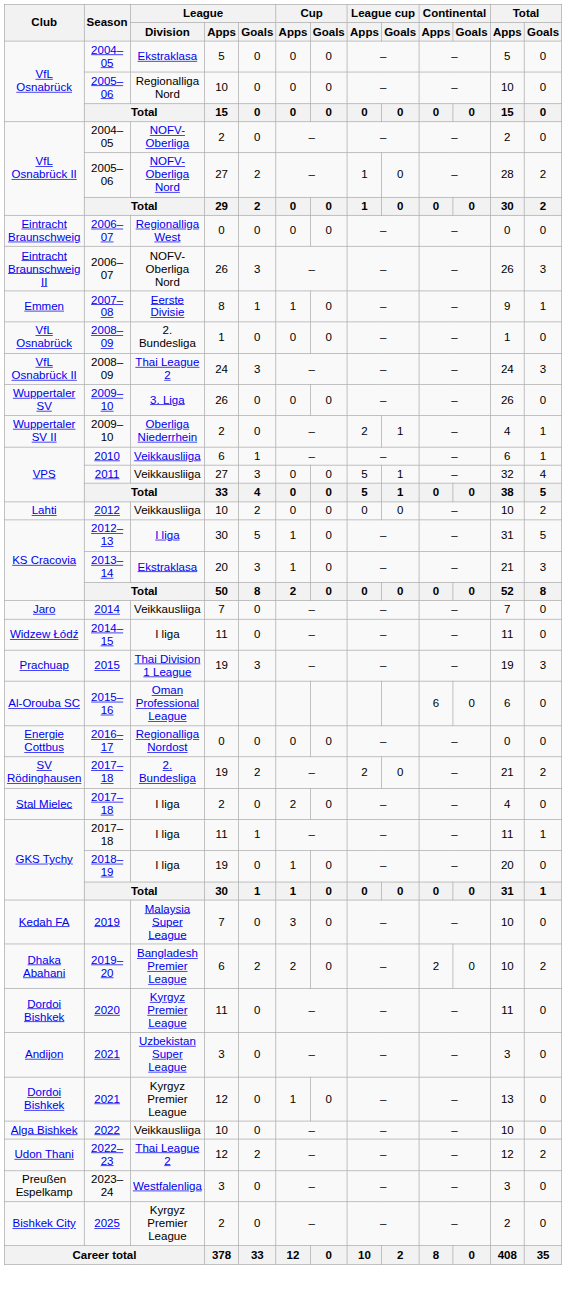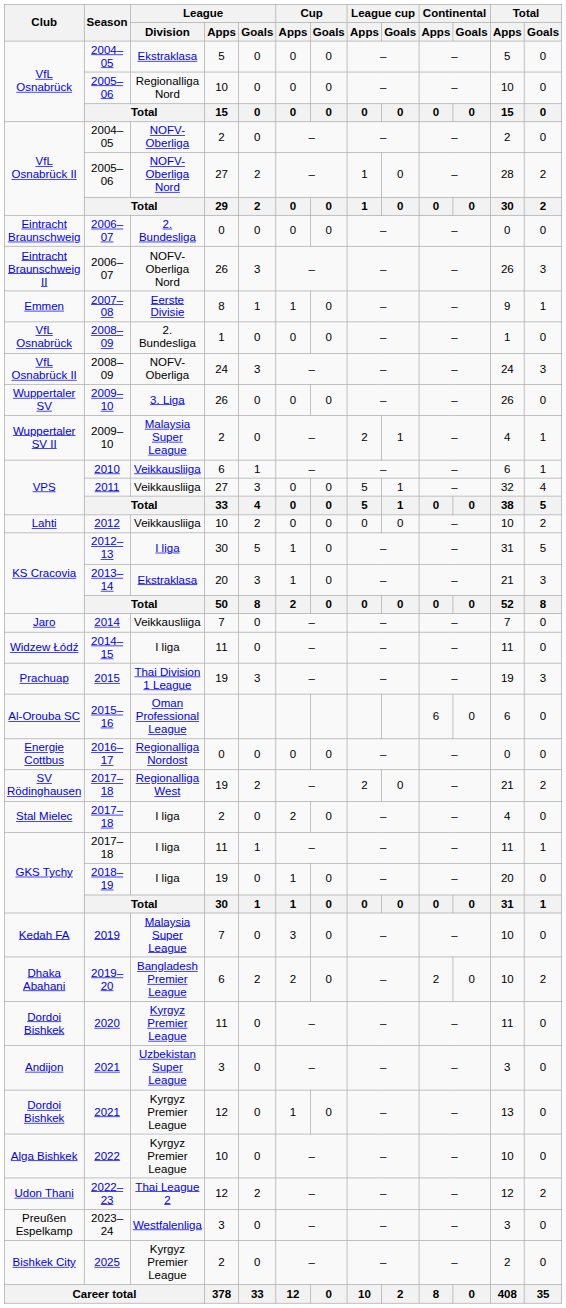 <table class="wikitable" style="text-align:center">
 <tr>
 <th rowspan="2">Club</th>
 <th rowspan="2">Season</th>
 <th colspan="3">League</th>
 <th colspan="2">Cup</th>
 <th colspan="2">League cup</th>
 <th colspan="2">Continental</th>
 <th colspan="2">Total</th>
 </tr>
 <tr>
 <th>Division</th>
 <th>Apps</th>
 <th>Goals</th>
 <th>Apps</th>
 <th>Goals</th>
 <th>Apps</th>
 <th>Goals</th>
 <th>Apps</th>
 <th>Goals</th>
 <th>Apps</th>
 <th>Goals</th>
 </tr>
 <tr>
 <td rowspan=3><a href='#'>VfL Osnabrück</a></td>
 <td><a href='#'>2004–05</a></td>
 <td><a href='#'>Ekstraklasa</a></td>
 <td>5</td>
 <td>0</td>
 <td>0</td>
 <td>0</td>
 <td colspan=2>–</td>
 <td colspan=2>–</td>
 <td>5</td>
 <td>0</td>
 </tr>
 <tr>
 <td><a href='#'>2005–06</a></td>
 <td>Regionalliga Nord</td>
 <td>10</td>
 <td>0</td>
 <td>0</td>
 <td>0</td>
 <td colspan=2>–</td>
 <td colspan=2>–</td>
 <td>10</td>
 <td>0</td>
 </tr>
 <tr>
 <th colspan=2>Total</th>
 <th>15</th>
 <th>0</th>
 <th>0</th>
 <th>0</th>
 <th>0</th>
 <th>0</th>
 <th>0</th>
 <th>0</th>
 <th>15</th>
 <th>0</th>
 </tr>
 <tr>
 <td rowspan=3><a href='#'>VfL Osnabrück II</a></td>
 <td>2004–05</td>
 <td><a href='#'>NOFV-Oberliga</a></td>
 <td>2</td>
 <td>0</td>
 <td colspan=2>–</td>
 <td colspan=2>–</td>
 <td colspan=2>–</td>
 <td>2</td>
 <td>0</td>
 </tr>
 <tr>
 <td>2005–06</td>
 <td><a href='#'>NOFV-Oberliga Nord</a></td>
 <td>27</td>
 <td>2</td>
 <td colspan=2>–</td>
 <td>1</td>
 <td>0</td>
 <td colspan=2>–</td>
 <td>28</td>
 <td>2</td>
 </tr>
 <tr>
 <th colspan=2>Total</th>
 <th>29</th>
 <th>2</th>
 <th>0</th>
 <th>0</th>
 <th>1</th>
 <th>0</th>
 <th>0</th>
 <th>0</th>
 <th>30</th>
 <th>2</th>
 </tr>
 <tr>
 <td><a href='#'>Eintracht Braunschweig</a></td>
 <td><a href='#'>2006–07</a></td>
-<td><a href='#'>Regionalliga West</a></td>
+<td><a href='#'>2. Bundesliga</a></td>
 <td>0</td>
 <td>0</td>
 <td>0</td>
 <td>0</td>
 <td colspan=2>–</td>
 <td colspan=2>–</td>
 <td>0</td>
 <td>0</td>
 </tr>
 <tr>
 <td><a href='#'>Eintracht Braunschweig II</a></td>
 <td>2006–07</td>
 <td>NOFV-Oberliga Nord</td>
 <td>26</td>
 <td>3</td>
 <td colspan=2>–</td>
 <td colspan=2>–</td>
 <td colspan=2>–</td>
 <td>26</td>
 <td>3</td>
 </tr>
 <tr>
 <td><a href='#'>Emmen</a></td>
 <td><a href='#'>2007–08</a></td>
 <td><a href='#'>Eerste Divisie</a></td>
 <td>8</td>
 <td>1</td>
 <td>1</td>
 <td>0</td>
 <td colspan=2>–</td>
 <td colspan=2>–</td>
 <td>9</td>
 <td>1</td>
 </tr>
 <tr>
 <td><a href='#'>VfL Osnabrück</a></td>
 <td><a href='#'>2008–09</a></td>
 <td>2. Bundesliga</td>
 <td>1</td>
 <td>0</td>
 <td>0</td>
 <td>0</td>
 <td colspan=2>–</td>
 <td colspan=2>–</td>
 <td>1</td>
 <td>0</td>
 </tr>
 <tr>
 <td><a href='#'>VfL Osnabrück II</a></td>
 <td>2008–09</td>
-<td><a href='#'>Thai League 2</a></td>
+<td>NOFV-Oberliga</td>
 <td>24</td>
 <td>3</td>
 <td colspan=2>–</td>
 <td colspan=2>–</td>
 <td colspan=2>–</td>
 <td>24</td>
 <td>3</td>
 </tr>
 <tr>
 <td><a href='#'>Wuppertaler SV</a></td>
 <td><a href='#'>2009–10</a></td>
 <td><a href='#'>3. Liga</a></td>
 <td>26</td>
 <td>0</td>
 <td>0</td>
 <td>0</td>
 <td colspan=2>–</td>
 <td colspan=2>–</td>
 <td>26</td>
 <td>0</td>
 </tr>
 <tr>
 <td><a href='#'>Wuppertaler SV II</a></td>
 <td>2009–10</td>
-<td><a href='#'>Oberliga Niederrhein</a></td>
+<td><a href='#'>Malaysia Super League</a></td>
 <td>2</td>
 <td>0</td>
 <td colspan=2>–</td>
 <td>2</td>
 <td>1</td>
 <td colspan=2>–</td>
 <td>4</td>
 <td>1</td>
 </tr>
 <tr>
 <td rowspan=3><a href='#'>VPS</a></td>
 <td><a href='#'>2010</a></td>
 <td><a href='#'>Veikkausliiga</a></td>
 <td>6</td>
 <td>1</td>
 <td colspan=2>–</td>
 <td colspan=2>–</td>
 <td colspan=2>–</td>
 <td>6</td>
 <td>1</td>
 </tr>
 <tr>
 <td><a href='#'>2011</a></td>
 <td>Veikkausliiga</td>
 <td>27</td>
 <td>3</td>
 <td>0</td>
 <td>0</td>
 <td>5</td>
 <td>1</td>
 <td colspan=2>–</td>
 <td>32</td>
 <td>4</td>
 </tr>
 <tr>
 <th colspan=2>Total</th>
 <th>33</th>
 <th>4</th>
 <th>0</th>
 <th>0</th>
 <th>5</th>
 <th>1</th>
 <th>0</th>
 <th>0</th>
 <th>38</th>
 <th>5</th>
 </tr>
 <tr>
 <td><a href='#'>Lahti</a></td>
 <td><a href='#'>2012</a></td>
 <td>Veikkausliiga</td>
 <td>10</td>
 <td>2</td>
 <td>0</td>
 <td>0</td>
 <td>0</td>
 <td>0</td>
 <td colspan=2>–</td>
 <td>10</td>
 <td>2</td>
 </tr>
 <tr>
 <td rowspan=3><a href='#'>KS Cracovia</a></td>
 <td><a href='#'>2012–13</a></td>
 <td><a href='#'>I liga</a></td>
 <td>30</td>
 <td>5</td>
 <td>1</td>
 <td>0</td>
 <td colspan=2>–</td>
 <td colspan=2>–</td>
 <td>31</td>
 <td>5</td>
 </tr>
 <tr>
 <td><a href='#'>2013–14</a></td>
 <td><a href='#'>Ekstraklasa</a></td>
 <td>20</td>
 <td>3</td>
 <td>1</td>
 <td>0</td>
 <td colspan=2>–</td>
 <td colspan=2>–</td>
 <td>21</td>
 <td>3</td>
 </tr>
 <tr>
 <th colspan=2>Total</th>
 <th>50</th>
 <th>8</th>
 <th>2</th>
 <th>0</th>
 <th>0</th>
 <th>0</th>
 <th>0</th>
 <th>0</th>
 <th>52</th>
 <th>8</th>
 </tr>
 <tr>
 <td><a href='#'>Jaro</a></td>
 <td><a href='#'>2014</a></td>
 <td>Veikkausliiga</td>
 <td>7</td>
 <td>0</td>
 <td colspan=2>–</td>
 <td colspan=2>–</td>
 <td colspan=2>–</td>
 <td>7</td>
 <td>0</td>
 </tr>
 <tr>
 <td><a href='#'>Widzew Łódź</a></td>
 <td><a href='#'>2014–15</a></td>
 <td>I liga</td>
 <td>11</td>
 <td>0</td>
 <td colspan=2>–</td>
 <td colspan=2>–</td>
 <td colspan=2>–</td>
 <td>11</td>
 <td>0</td>
 </tr>
 <tr>
 <td><a href='#'>Prachuap</a></td>
 <td><a href='#'>2015</a></td>
 <td><a href='#'>Thai Division 1 League</a></td>
 <td>19</td>
 <td>3</td>
 <td colspan=2>–</td>
 <td colspan=2>–</td>
 <td colspan=2>–</td>
 <td>19</td>
 <td>3</td>
 </tr>
 <tr>
 <td><a href='#'>Al-Orouba SC</a></td>
 <td><a href='#'>2015–16</a></td>
 <td><a href='#'>Oman Professional League</a></td>
 <td></td>
 <td></td>
 <td></td>
 <td></td>
 <td></td>
 <td></td>
 <td>6</td>
 <td>0</td>
 <td>6</td>
 <td>0</td>
 </tr>
 <tr>
 <td><a href='#'>Energie Cottbus</a></td>
 <td><a href='#'>2016–17</a></td>
 <td><a href='#'>Regionalliga Nordost</a></td>
 <td>0</td>
 <td>0</td>
 <td>0</td>
 <td>0</td>
 <td colspan=2>–</td>
 <td colspan=2>–</td>
 <td>0</td>
 <td>0</td>
 </tr>
 <tr>
 <td><a href='#'>SV Rödinghausen</a></td>
 <td><a href='#'>2017–18</a></td>
-<td><a href='#'>2. Bundesliga</a></td>
+<td><a href='#'>Regionalliga West</a></td>
 <td>19</td>
 <td>2</td>
 <td colspan=2>–</td>
 <td>2</td>
 <td>0</td>
 <td colspan=2>–</td>
 <td>21</td>
 <td>2</td>
 </tr>
 <tr>
 <td><a href='#'>Stal Mielec</a></td>
 <td><a href='#'>2017–18</a></td>
 <td>I liga</td>
 <td>2</td>
 <td>0</td>
 <td>2</td>
 <td>0</td>
 <td colspan=2>–</td>
 <td colspan=2>–</td>
 <td>4</td>
 <td>0</td>
 </tr>
 <tr>
 <td rowspan=3><a href='#'>GKS Tychy</a></td>
 <td>2017–18</td>
 <td>I liga</td>
 <td>11</td>
 <td>1</td>
 <td colspan=2>–</td>
 <td colspan=2>–</td>
 <td colspan=2>–</td>
 <td>11</td>
 <td>1</td>
 </tr>
 <tr>
 <td><a href='#'>2018–19</a></td>
 <td>I liga</td>
 <td>19</td>
 <td>0</td>
 <td>1</td>
 <td>0</td>
 <td colspan=2>–</td>
 <td colspan=2>–</td>
 <td>20</td>
 <td>0</td>
 </tr>
 <tr>
 <th colspan=2>Total</th>
 <th>30</th>
 <th>1</th>
 <th>1</th>
 <th>0</th>
 <th>0</th>
 <th>0</th>
 <th>0</th>
 <th>0</th>
 <th>31</th>
 <th>1</th>
 </tr>
 <tr>
 <td><a href='#'>Kedah FA</a></td>
 <td><a href='#'>2019</a></td>
 <td><a href='#'>Malaysia Super League</a></td>
 <td>7</td>
 <td>0</td>
 <td>3</td>
 <td>0</td>
 <td colspan=2>–</td>
 <td colspan=2>–</td>
 <td>10</td>
 <td>0</td>
 </tr>
 <tr>
 <td><a href='#'>Dhaka Abahani</a></td>
 <td><a href='#'>2019–20</a></td>
 <td><a href='#'>Bangladesh Premier League</a></td>
 <td>6</td>
 <td>2</td>
 <td>2</td>
 <td>0</td>
 <td colspan=2>–</td>
 <td>2</td>
 <td>0</td>
 <td>10</td>
 <td>2</td>
 </tr>
 <tr>
 <td><a href='#'>Dordoi Bishkek</a></td>
 <td><a href='#'>2020</a></td>
 <td><a href='#'>Kyrgyz Premier League</a></td>
 <td>11</td>
 <td>0</td>
 <td colspan=2>–</td>
 <td colspan=2>–</td>
 <td colspan=2>–</td>
 <td>11</td>
 <td>0</td>
 </tr>
 <tr>
 <td><a href='#'>Andijon</a></td>
 <td><a href='#'>2021</a></td>
 <td><a href='#'>Uzbekistan Super League</a></td>
 <td>3</td>
 <td>0</td>
 <td colspan=2>–</td>
 <td colspan=2>–</td>
 <td colspan=2>–</td>
 <td>3</td>
 <td>0</td>
 </tr>
 <tr>
 <td><a href='#'>Dordoi Bishkek</a></td>
 <td><a href='#'>2021</a></td>
 <td>Kyrgyz Premier League</td>
 <td>12</td>
 <td>0</td>
 <td>1</td>
 <td>0</td>
 <td colspan=2>–</td>
 <td colspan=2>–</td>
 <td>13</td>
 <td>0</td>
 </tr>
 <tr>
 <td><a href='#'>Alga Bishkek</a></td>
 <td><a href='#'>2022</a></td>
-<td>Veikkausliiga</td>
+<td>Kyrgyz Premier League</td>
 <td>10</td>
 <td>0</td>
 <td colspan=2>–</td>
 <td colspan=2>–</td>
 <td colspan=2>–</td>
 <td>10</td>
 <td>0</td>
 </tr>
 <tr>
 <td><a href='#'>Udon Thani</a></td>
 <td><a href='#'>2022–23</a></td>
 <td><a href='#'>Thai League 2</a></td>
 <td>12</td>
 <td>2</td>
 <td colspan=2>–</td>
 <td colspan=2>–</td>
 <td colspan=2>–</td>
 <td>12</td>
 <td>2</td>
 </tr>
 <tr>
 <td>Preußen Espelkamp</td>
 <td>2023–24</td>
 <td><a href='#'>Westfalenliga</a></td>
 <td>3</td>
 <td>0</td>
 <td colspan=2>–</td>
 <td colspan=2>–</td>
 <td colspan=2>–</td>
 <td>3</td>
 <td>0</td>
 </tr>
 <tr>
 <td><a href='#'>Bishkek City</a></td>
 <td><a href='#'>2025</a></td>
 <td>Kyrgyz Premier League</td>
 <td>2</td>
 <td>0</td>
 <td colspan=2>–</td>
 <td colspan=2>–</td>
 <td colspan=2>–</td>
 <td>2</td>
 <td>0</td>
 </tr>
 <tr>
 <th colspan="3">Career total</th>
 <th>378</th>
 <th>33</th>
 <th>12</th>
 <th>0</th>
 <th>10</th>
 <th>2</th>
 <th>8</th>
 <th>0</th>
 <th>408</th>
 <th>35</th>
 </tr>
 </table>
